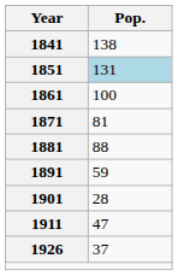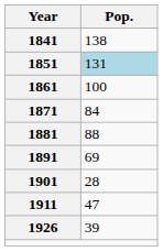 <table class="wikitable" style="margin:0; border:1px solid darkgrey;">
 <tr>
 <th style="width:75px;">Year</th>
 <th style="width:75px;">Pop.</th>
 </tr>
 <tr>
 <th>1841</th>
 <td>138  </td>
 </tr>
 <tr>
 <th>1851</th>
 <td style="background: lightblue;">131  </td>
 </tr>
 <tr>
 <th>1861</th>
 <td>100 </td>
 </tr>
 <tr>
 <th>1871</th>
-<td>81 </td>
+<td>84 </td>
 </tr>
 <tr>
 <th>1881</th>
 <td>88 </td>
 </tr>
 <tr>
 <th>1891</th>
-<td>59 </td>
+<td>69 </td>
 </tr>
 <tr>
 <th>1901</th>
 <td>28 </td>
 </tr>
 <tr>
 <th>1911</th>
 <td>47 </td>
 </tr>
 <tr>
 <th>1926</th>
-<td>37 </td>
+<td>39 </td>
 </tr>
 <tr>
 <td colspan="2" align="center"></td>
 </tr>
 </table>
